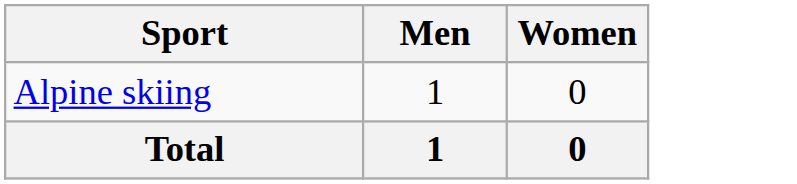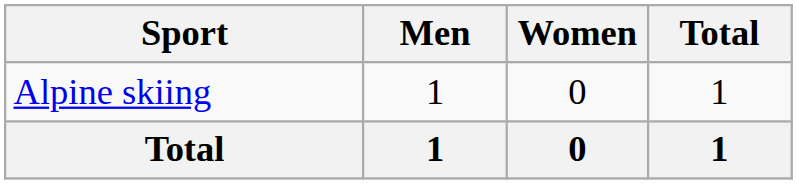 <table class="wikitable sortable" style="text-align:center;">
 <tr>
 <th width=150>Sport</th>
 <th width=55>Men</th>
 <th width=55>Women</th>
+<th width=55>Total</th>
 </tr>
 <tr>
 <td align=left><a href='#'>Alpine skiing</a></td>
 <td>1</td>
 <td>0</td>
+<td>1</td>
 </tr>
 <tr>
 <th>Total</th>
 <th>1</th>
 <th>0</th>
+<th>1</th>
 </tr>
 </table>
